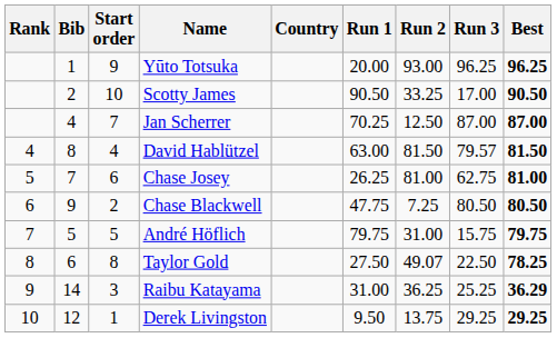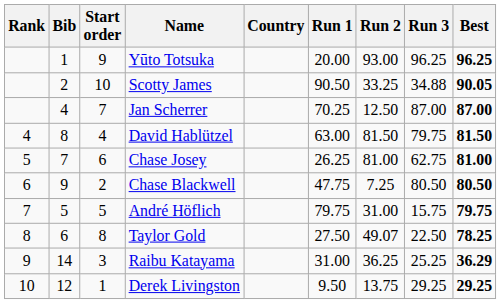 <table class="wikitable sortable" style="text-align:center">
 <tr>
 <th>Rank</th>
 <th>Bib</th>
 <th>Start<br>order</th>
 <th>Name</th>
 <th>Country</th>
 <th>Run 1</th>
 <th>Run 2</th>
 <th>Run 3</th>
 <th>Best</th>
 </tr>
 <tr>
 <td></td>
 <td>1</td>
 <td>9</td>
 <td align=left><a href='#'>Yūto Totsuka</a></td>
 <td align=left></td>
 <td>20.00</td>
 <td>93.00</td>
 <td>96.25</td>
 <td><strong>96.25</strong></td>
 </tr>
 <tr>
 <td></td>
 <td>2</td>
 <td>10</td>
 <td align=left><a href='#'>Scotty James</a></td>
 <td align=left></td>
 <td>90.50</td>
 <td>33.25</td>
-<td>17.00</td>
-<td><strong>90.50</strong></td>
+<td>34.88</td>
+<td><strong>90.05</strong></td>
 </tr>
 <tr>
 <td></td>
 <td>4</td>
 <td>7</td>
 <td align=left><a href='#'>Jan Scherrer</a></td>
 <td align=left></td>
 <td>70.25</td>
 <td>12.50</td>
 <td>87.00</td>
 <td><strong>87.00</strong></td>
 </tr>
 <tr>
 <td>4</td>
 <td>8</td>
 <td>4</td>
 <td align=left><a href='#'>David Hablützel</a></td>
 <td align=left></td>
 <td>63.00</td>
 <td>81.50</td>
-<td>79.57</td>
+<td>79.75</td>
 <td><strong>81.50</strong></td>
 </tr>
 <tr>
 <td>5</td>
 <td>7</td>
 <td>6</td>
 <td align=left><a href='#'>Chase Josey</a></td>
 <td align=left></td>
 <td>26.25</td>
 <td>81.00</td>
 <td>62.75</td>
 <td><strong>81.00</strong></td>
 </tr>
 <tr>
 <td>6</td>
 <td>9</td>
 <td>2</td>
 <td align=left><a href='#'>Chase Blackwell</a></td>
 <td align=left></td>
 <td>47.75</td>
 <td>7.25</td>
 <td>80.50</td>
 <td><strong>80.50</strong></td>
 </tr>
 <tr>
 <td>7</td>
 <td>5</td>
 <td>5</td>
 <td align=left><a href='#'>André Höflich</a></td>
 <td align=left></td>
 <td>79.75</td>
 <td>31.00</td>
 <td>15.75</td>
 <td><strong>79.75</strong></td>
 </tr>
 <tr>
 <td>8</td>
 <td>6</td>
 <td>8</td>
 <td align=left><a href='#'>Taylor Gold</a></td>
 <td align=left></td>
 <td>27.50</td>
 <td>49.07</td>
 <td>22.50</td>
 <td><strong>78.25</strong></td>
 </tr>
 <tr>
 <td>9</td>
 <td>14</td>
 <td>3</td>
 <td align=left><a href='#'>Raibu Katayama</a></td>
 <td align=left></td>
 <td>31.00</td>
 <td>36.25</td>
 <td>25.25</td>
 <td><strong>36.29</strong></td>
 </tr>
 <tr>
 <td>10</td>
 <td>12</td>
 <td>1</td>
 <td align=left><a href='#'>Derek Livingston</a></td>
 <td align=left></td>
 <td>9.50</td>
 <td>13.75</td>
 <td>29.25</td>
 <td><strong>29.25</strong></td>
 </tr>
 </table>
